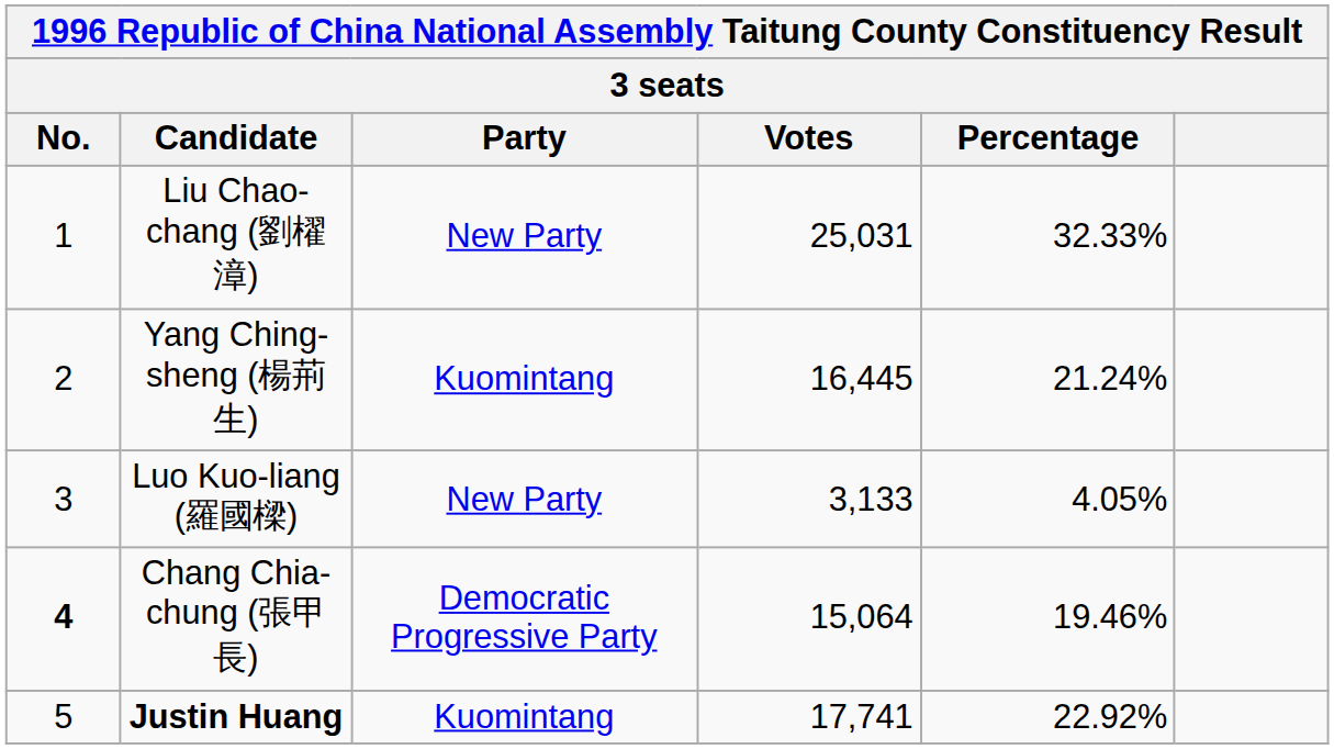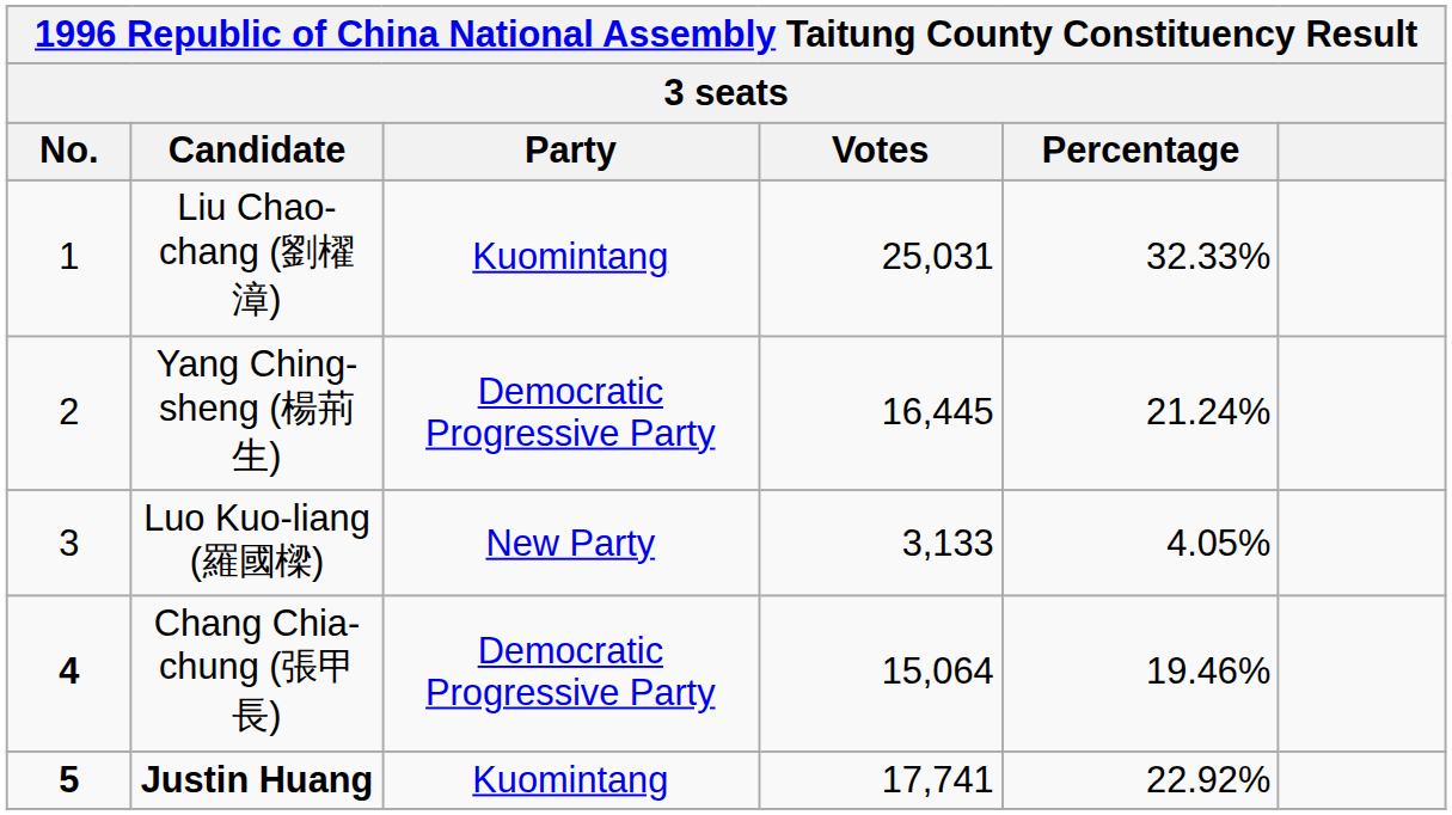 <table class="wikitable" style="margin:1em auto; text-align:center">
 <tr>
 <th colspan="7" width=620px><a href='#'>1996 Republic of China National Assembly</a> Taitung County Constituency Result</th>
 </tr>
 <tr>
 <th colspan="7" width=620px>3 seats</th>
 </tr>
 <tr>
 <th width=35>No.</th>
 <th width=55 scope="col" class="unsortable">Candidate</th>
 <th width=120 scope="col" class="unsortable">Party</th>
 <th width=75>Votes</th>
 <th width=75 scope="col" class="unsortable">Percentage</th>
 <th width=49 scope="col" class="unsortable"></th>
 </tr>
 <tr>
 <td>1</td>
 <td>Liu Chao-chang (劉櫂漳)</td>
-<td> <a href='#'>New Party</a></td>
+<td><a href='#'>Kuomintang</a></td>
 <td style="border-left;" align="right">25,031</td>
 <td align="right">32.33%</td>
 <td align="center"></td>
 </tr>
 <tr>
 <td>2</td>
 <td>Yang Ching-sheng (楊荊生)</td>
-<td><a href='#'>Kuomintang</a></td>
+<td><a href='#'>Democratic Progressive Party</a></td>
 <td style="border-left;" align="right">16,445</td>
 <td align="right">21.24%</td>
 <td align="center"></td>
 </tr>
 <tr>
 <td>3</td>
 <td>Luo Kuo-liang (羅國樑)</td>
 <td> <a href='#'>New Party</a></td>
 <td style="border-left;" align="right">3,133</td>
 <td align="right">4.05%</td>
 <td align="center"></td>
 </tr>
 <tr>
 <td><strong>4</strong></td>
 <td>Chang Chia-chung (張甲長)</td>
 <td><a href='#'>Democratic Progressive Party</a></td>
 <td style="border-left;" align="right">15,064</td>
 <td align="right">19.46%</td>
 <td align="center"></td>
 </tr>
 <tr>
-<td>5</td>
+<td><strong>5</strong></td>
 <td><strong>Justin Huang</strong></td>
 <td><a href='#'>Kuomintang</a></td>
 <td style="border-left;" align="right">17,741</td>
 <td align="right">22.92%</td>
 <td align="center"></td>
 </tr>
 </table>
